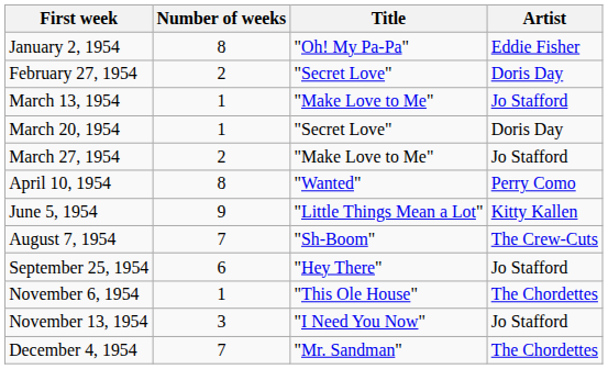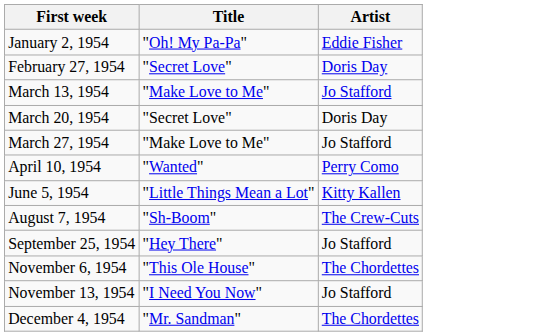 <table class="wikitable">
 <tr>
 <th>First week</th>
-<th>Number of weeks</th>
 <th>Title</th>
 <th>Artist</th>
 </tr>
 <tr>
 <td>January 2, 1954</td>
-<td align="center">8</td>
 <td>"<a href='#'>Oh! My Pa-Pa</a>"</td>
 <td><a href='#'>Eddie Fisher</a></td>
 </tr>
 <tr>
 <td>February 27, 1954</td>
-<td align="center">2</td>
 <td>"<a href='#'>Secret Love</a>"</td>
 <td><a href='#'>Doris Day</a></td>
 </tr>
 <tr>
 <td>March 13, 1954</td>
-<td align="center">1</td>
 <td>"<a href='#'>Make Love to Me</a>"</td>
 <td><a href='#'>Jo Stafford</a></td>
 </tr>
 <tr>
 <td>March 20, 1954</td>
-<td align="center">1</td>
 <td>"Secret Love"</td>
 <td>Doris Day</td>
 </tr>
 <tr>
 <td>March 27, 1954</td>
-<td align="center">2</td>
 <td>"Make Love to Me"</td>
 <td>Jo Stafford</td>
 </tr>
 <tr>
 <td>April 10, 1954</td>
-<td align="center">8</td>
 <td>"<a href='#'>Wanted</a>"</td>
 <td><a href='#'>Perry Como</a></td>
 </tr>
 <tr>
 <td>June 5, 1954</td>
-<td align="center">9</td>
 <td>"<a href='#'>Little Things Mean a Lot</a>"</td>
 <td><a href='#'>Kitty Kallen</a></td>
 </tr>
 <tr>
 <td>August 7, 1954</td>
-<td align="center">7</td>
 <td>"<a href='#'>Sh-Boom</a>"</td>
 <td><a href='#'>The Crew-Cuts</a></td>
 </tr>
 <tr>
 <td>September 25, 1954</td>
-<td align="center">6</td>
 <td>"<a href='#'>Hey There</a>"</td>
 <td>Jo Stafford</td>
 </tr>
 <tr>
 <td>November 6, 1954</td>
-<td align="center">1</td>
 <td>"<a href='#'>This Ole House</a>"</td>
 <td><a href='#'>The Chordettes</a></td>
 </tr>
 <tr>
 <td>November 13, 1954</td>
-<td align="center">3</td>
 <td>"<a href='#'>I Need You Now</a>"</td>
 <td>Jo Stafford</td>
 </tr>
 <tr>
 <td>December 4, 1954</td>
-<td align="center">7</td>
 <td>"<a href='#'>Mr. Sandman</a>"</td>
 <td><a href='#'>The Chordettes</a></td>
 </tr>
 </table>
